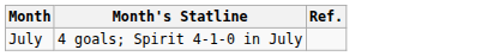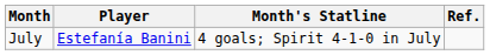 <table class="wikitable">
 <tr>
 <th>Month</th>
+<th>Player</th>
 <th>Month's Statline</th>
 <th>Ref.</th>
 </tr>
 <tr>
 <td>July</td>
+<td> <a href='#'>Estefanía Banini</a></td>
 <td>4 goals; Spirit 4-1-0 in July</td>
 <td></td>
 </tr>
 </table>
